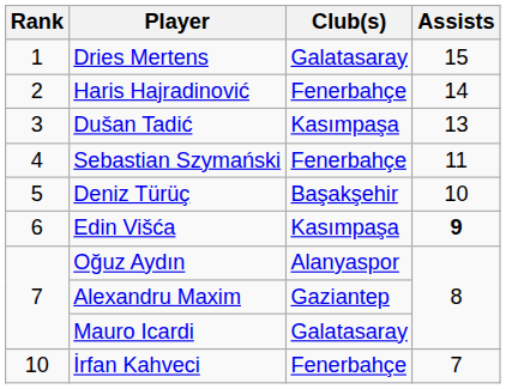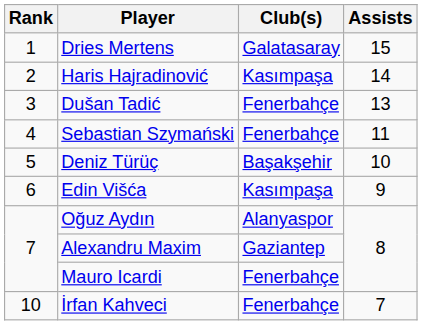 <table class="wikitable" style="text-align:center;">
 <tr>
 <th>Rank</th>
 <th>Player</th>
 <th>Club(s)</th>
 <th>Assists</th>
 </tr>
 <tr>
 <td>1</td>
 <td align="left"> <a href='#'>Dries Mertens</a></td>
 <td align="left"><a href='#'>Galatasaray</a></td>
 <td>15</td>
 </tr>
 <tr>
 <td>2</td>
 <td align="left"> <a href='#'>Haris Hajradinović</a></td>
-<td align="left"><a href='#'>Fenerbahçe</a></td>
+<td align="left"><a href='#'>Kasımpaşa</a></td>
 <td>14</td>
 </tr>
 <tr>
 <td>3</td>
 <td align="left"> <a href='#'>Dušan Tadić</a></td>
-<td align="left"><a href='#'>Kasımpaşa</a></td>
+<td align="left"><a href='#'>Fenerbahçe</a></td>
 <td>13</td>
 </tr>
 <tr>
 <td>4</td>
 <td align="left"> <a href='#'>Sebastian Szymański</a></td>
 <td align="left"><a href='#'>Fenerbahçe</a></td>
 <td>11</td>
 </tr>
 <tr>
 <td>5</td>
 <td align="left"> <a href='#'>Deniz Türüç</a></td>
 <td align="left"><a href='#'>Başakşehir</a></td>
 <td>10</td>
 </tr>
 <tr>
 <td>6</td>
 <td align="left"> <a href='#'>Edin Višća</a></td>
 <td align="left"><a href='#'>Kasımpaşa</a></td>
-<td><strong>9</strong></td>
+<td>9</td>
 </tr>
 <tr>
 <td rowspan="3">7</td>
 <td align="left"> <a href='#'>Oğuz Aydın</a></td>
 <td align="left"><a href='#'>Alanyaspor</a></td>
 <td rowspan="3">8</td>
 </tr>
 <tr>
 <td align="left"> <a href='#'>Alexandru Maxim</a></td>
 <td align="left"><a href='#'>Gaziantep</a></td>
 </tr>
 <tr>
 <td align="left"> <a href='#'>Mauro Icardi</a></td>
-<td align="left"><a href='#'>Galatasaray</a></td>
+<td align="left"><a href='#'>Fenerbahçe</a></td>
 </tr>
 <tr>
 <td>10</td>
 <td align="left"> <a href='#'>İrfan Kahveci</a></td>
 <td align="left"><a href='#'>Fenerbahçe</a></td>
 <td>7</td>
 </tr>
 </table>
